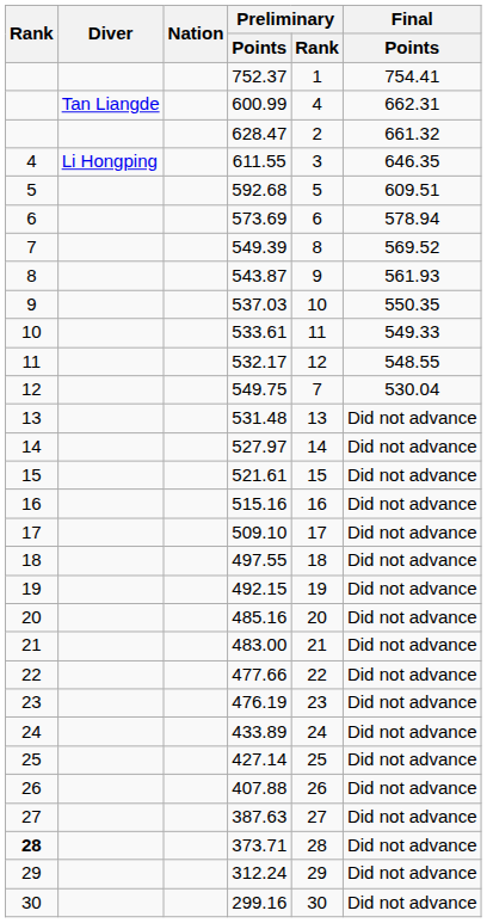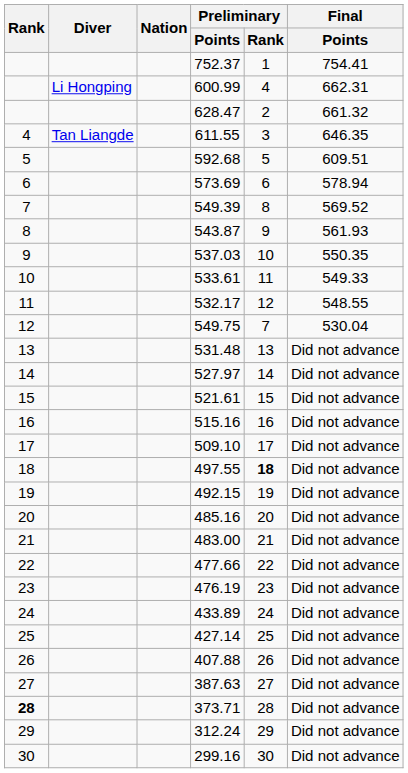 <table class="wikitable sortable" style="text-align:center;">
 <tr>
 <th rowspan=2>Rank</th>
 <th rowspan=2>Diver</th>
 <th rowspan=2>Nation</th>
 <th colspan=2>Preliminary</th>
 <th>Final</th>
 </tr>
 <tr>
 <th>Points</th>
 <th>Rank</th>
 <th>Points</th>
 </tr>
 <tr>
 <td></td>
 <td align=left></td>
 <td align=left></td>
 <td>752.37</td>
 <td>1</td>
 <td>754.41</td>
 </tr>
 <tr>
 <td></td>
-<td align=left><a href='#'>Tan Liangde</a></td>
+<td align=left><a href='#'>Li Hongping</a></td>
 <td align=left></td>
 <td>600.99</td>
 <td>4</td>
 <td>662.31</td>
 </tr>
 <tr>
 <td></td>
 <td align=left></td>
 <td align=left></td>
 <td>628.47</td>
 <td>2</td>
 <td>661.32</td>
 </tr>
 <tr>
 <td>4</td>
-<td align=left><a href='#'>Li Hongping</a></td>
+<td align=left><a href='#'>Tan Liangde</a></td>
 <td align=left></td>
 <td>611.55</td>
 <td>3</td>
 <td>646.35</td>
 </tr>
 <tr>
 <td>5</td>
 <td align=left></td>
 <td align=left></td>
 <td>592.68</td>
 <td>5</td>
 <td>609.51</td>
 </tr>
 <tr>
 <td>6</td>
 <td align=left></td>
 <td align=left></td>
 <td>573.69</td>
 <td>6</td>
 <td>578.94</td>
 </tr>
 <tr>
 <td>7</td>
 <td align=left></td>
 <td align=left></td>
 <td>549.39</td>
 <td>8</td>
 <td>569.52</td>
 </tr>
 <tr>
 <td>8</td>
 <td align=left></td>
 <td align=left></td>
 <td>543.87</td>
 <td>9</td>
 <td>561.93</td>
 </tr>
 <tr>
 <td>9</td>
 <td align=left></td>
 <td align=left></td>
 <td>537.03</td>
 <td>10</td>
 <td>550.35</td>
 </tr>
 <tr>
 <td>10</td>
 <td align=left></td>
 <td align=left></td>
 <td>533.61</td>
 <td>11</td>
 <td>549.33</td>
 </tr>
 <tr>
 <td>11</td>
 <td align=left></td>
 <td align=left></td>
 <td>532.17</td>
 <td>12</td>
 <td>548.55</td>
 </tr>
 <tr>
 <td>12</td>
 <td align=left></td>
 <td align=left></td>
 <td>549.75</td>
 <td>7</td>
 <td>530.04</td>
 </tr>
 <tr>
 <td>13</td>
 <td align=left></td>
 <td align=left></td>
 <td>531.48</td>
 <td>13</td>
 <td>Did not advance</td>
 </tr>
 <tr>
 <td>14</td>
 <td align=left></td>
 <td align=left></td>
 <td>527.97</td>
 <td>14</td>
 <td>Did not advance</td>
 </tr>
 <tr>
 <td>15</td>
 <td align=left></td>
 <td align=left></td>
 <td>521.61</td>
 <td>15</td>
 <td>Did not advance</td>
 </tr>
 <tr>
 <td>16</td>
 <td align=left></td>
 <td align=left></td>
 <td>515.16</td>
 <td>16</td>
 <td>Did not advance</td>
 </tr>
 <tr>
 <td>17</td>
 <td align=left></td>
 <td align=left></td>
 <td>509.10</td>
 <td>17</td>
 <td>Did not advance</td>
 </tr>
 <tr>
 <td>18</td>
 <td align=left></td>
 <td align=left></td>
 <td>497.55</td>
-<td>18</td>
+<td><strong>18</strong></td>
 <td>Did not advance</td>
 </tr>
 <tr>
 <td>19</td>
 <td align=left></td>
 <td align=left></td>
 <td>492.15</td>
 <td>19</td>
 <td>Did not advance</td>
 </tr>
 <tr>
 <td>20</td>
 <td align=left></td>
 <td align=left></td>
 <td>485.16</td>
 <td>20</td>
 <td>Did not advance</td>
 </tr>
 <tr>
 <td>21</td>
 <td align=left></td>
 <td align=left></td>
 <td>483.00</td>
 <td>21</td>
 <td>Did not advance</td>
 </tr>
 <tr>
 <td>22</td>
 <td align=left></td>
 <td align=left></td>
 <td>477.66</td>
 <td>22</td>
 <td>Did not advance</td>
 </tr>
 <tr>
 <td>23</td>
 <td align=left></td>
 <td align=left></td>
 <td>476.19</td>
 <td>23</td>
 <td>Did not advance</td>
 </tr>
 <tr>
 <td>24</td>
 <td align=left></td>
 <td align=left></td>
 <td>433.89</td>
 <td>24</td>
 <td>Did not advance</td>
 </tr>
 <tr>
 <td>25</td>
 <td align=left></td>
 <td align=left></td>
 <td>427.14</td>
 <td>25</td>
 <td>Did not advance</td>
 </tr>
 <tr>
 <td>26</td>
 <td align=left></td>
 <td align=left></td>
 <td>407.88</td>
 <td>26</td>
 <td>Did not advance</td>
 </tr>
 <tr>
 <td>27</td>
 <td align=left></td>
 <td align=left></td>
 <td>387.63</td>
 <td>27</td>
 <td>Did not advance</td>
 </tr>
 <tr>
 <td><strong>28</strong></td>
 <td align=left></td>
 <td align=left></td>
 <td>373.71</td>
 <td>28</td>
 <td>Did not advance</td>
 </tr>
 <tr>
 <td>29</td>
 <td align=left></td>
 <td align=left></td>
 <td>312.24</td>
 <td>29</td>
 <td>Did not advance</td>
 </tr>
 <tr>
 <td>30</td>
 <td align=left></td>
 <td align=left></td>
 <td>299.16</td>
 <td>30</td>
 <td>Did not advance</td>
 </tr>
 </table>
